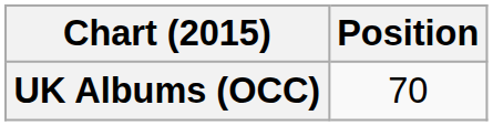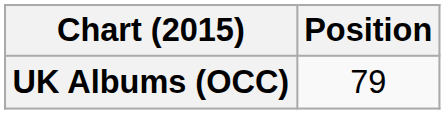 <table class="wikitable plainrowheaders" style="text-align:center">
 <tr>
 <th scope="col">Chart (2015)</th>
 <th scope="col">Position</th>
 </tr>
 <tr>
 <th scope="row">UK Albums (OCC)</th>
-<td>70</td>
+<td>79</td>
 </tr>
 </table>
